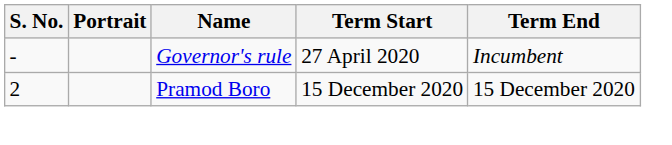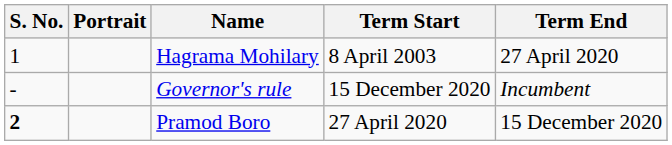 <table class="wikitable">
 <tr>
 <th>S. No.</th>
 <th>Portrait</th>
 <th>Name</th>
 <th>Term Start</th>
 <th>Term End</th>
 </tr>
 <tr>
+<td>1</td>
+<td></td>
+<td><a href='#'>Hagrama Mohilary</a></td>
+<td>8 April 2003</td>
+<td>27 April 2020</td>
+</tr>
+<tr>
 <td>-</td>
 <td></td>
 <td><a href='#'><em>Governor's rule</em></a></td>
-<td>27 April 2020</td>
+<td>15 December 2020</td>
 <td><em>Incumbent</em></td>
 </tr>
 <tr>
-<td>2</td>
+<td><strong>2</strong></td>
 <td></td>
 <td><a href='#'>Pramod Boro</a></td>
-<td>15 December 2020</td>
+<td>27 April 2020</td>
 <td>15 December 2020</td>
 </tr>
 </table>
